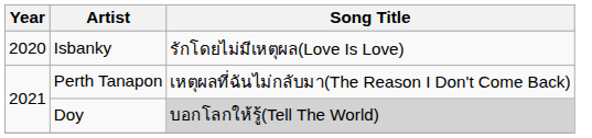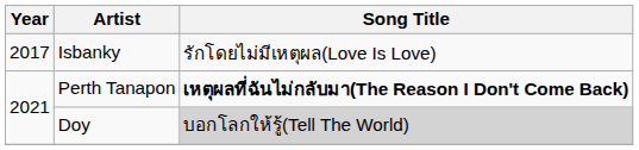 <table class="wikitable">
 <tr style="background:#b0c4de; text-align:center;">
 <th>Year</th>
 <th>Artist</th>
 <th>Song Title</th>
 </tr>
 <tr>
-<td>2020</td>
+<td>2017</td>
 <td>Isbanky</td>
 <td>รักโดยไม่มีเหตุผล(Love Is Love)</td>
 </tr>
 <tr>
 <td rowspan = 2>2021</td>
 <td>Perth Tanapon</td>
-<td>เหตุผลที่ฉันไม่กลับมา(The Reason I Don't Come Back)</td>
+<td><strong>เหตุผลที่ฉันไม่กลับมา(The Reason I Don't Come Back)</strong></td>
 </tr>
 <tr>
 <td>Doy</td>
 <td style="background: lightgrey;">บอกโลกให้รู้(Tell The World)</td>
 </tr>
 <tr>
 </tr>
 </table>
